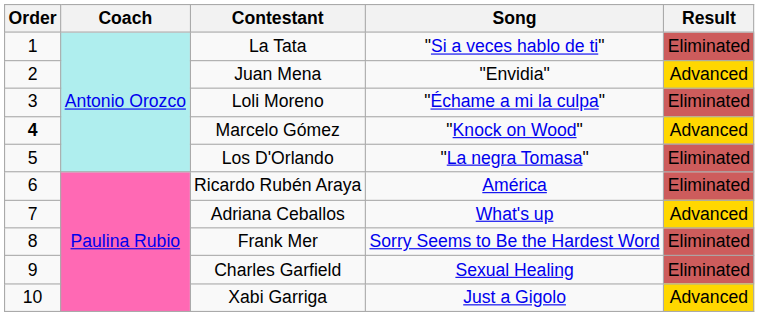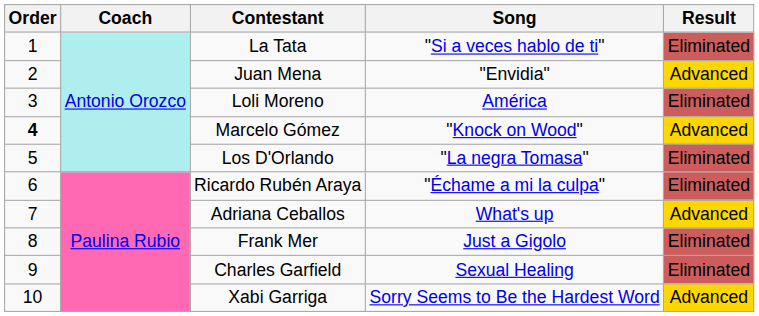 <table class=wikitable>
 <tr>
 <th>Order</th>
 <th>Coach</th>
 <th>Contestant</th>
 <th>Song</th>
 <th>Result</th>
 </tr>
 <tr>
 <td align=center>1</td>
 <td rowspan=5 bgcolor=#AFEEEE align=center><a href='#'>Antonio Orozco</a></td>
 <td align=center>La Tata</td>
 <td align=center>"<a href='#'>Si a veces hablo de ti</a>"</td>
 <td bgcolor=IndianRed align=center>Eliminated</td>
 </tr>
 <tr>
 <td align=center>2</td>
 <td align=center>Juan Mena</td>
 <td align=center>"Envidia"</td>
 <td bgcolor=gold align=center>Advanced</td>
 </tr>
 <tr>
 <td align=center>3</td>
 <td align=center>Loli Moreno</td>
-<td align=center>"<a href='#'>Échame a mi la culpa</a>"</td>
+<td align=center><a href='#'>América</a></td>
 <td bgcolor=IndianRed align=center>Eliminated</td>
 </tr>
 <tr>
 <td align=center><strong>4</strong></td>
 <td align=center>Marcelo Gómez</td>
 <td align=center>"<a href='#'>Knock on Wood</a>"</td>
 <td bgcolor=gold align=center>Advanced</td>
 </tr>
 <tr>
 <td align=center>5</td>
 <td align=center>Los D'Orlando</td>
 <td align=center>"<a href='#'>La negra Tomasa</a>"</td>
 <td bgcolor=IndianRed align=center>Eliminated</td>
 </tr>
 <tr>
 <td align=center>6</td>
 <td rowspan=5 bgcolor=#ff69b4 align=center><a href='#'>Paulina Rubio</a></td>
 <td align=center>Ricardo Rubén Araya</td>
-<td align=center><a href='#'>América</a></td>
+<td align=center>"<a href='#'>Échame a mi la culpa</a>"</td>
 <td bgcolor=IndianRed align=center>Eliminated</td>
 </tr>
 <tr>
 <td align=center>7</td>
 <td align=center>Adriana Ceballos</td>
 <td align=center><a href='#'>What's up</a></td>
 <td bgcolor=Gold align=center>Advanced</td>
 </tr>
 <tr>
 <td align=center>8</td>
 <td align=center>Frank Mer</td>
-<td align=center><a href='#'>Sorry Seems to Be the Hardest Word</a></td>
+<td align=center><a href='#'>Just a Gigolo</a></td>
 <td bgcolor=IndianRed align=center>Eliminated</td>
 </tr>
 <tr>
 <td align=center>9</td>
 <td align=center>Charles Garfield</td>
 <td align=center><a href='#'>Sexual Healing</a></td>
 <td bgcolor=IndianRed align=center>Eliminated</td>
 </tr>
 <tr>
 <td align=center>10</td>
 <td align=center>Xabi Garriga</td>
-<td align=center><a href='#'>Just a Gigolo</a></td>
+<td align=center><a href='#'>Sorry Seems to Be the Hardest Word</a></td>
 <td bgcolor=Gold align=center>Advanced</td>
 </tr>
 </table>
